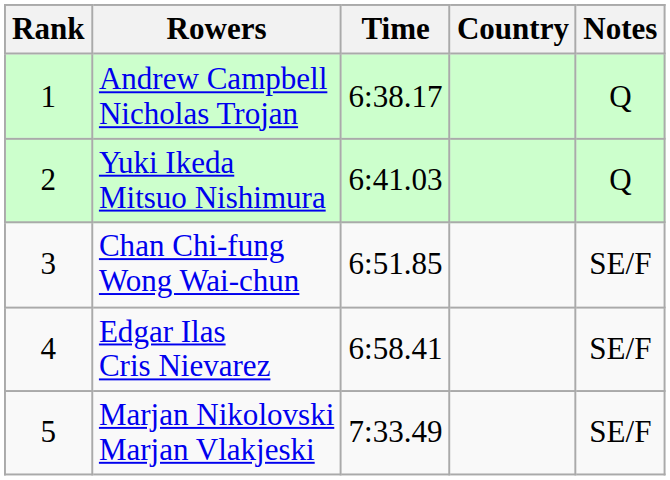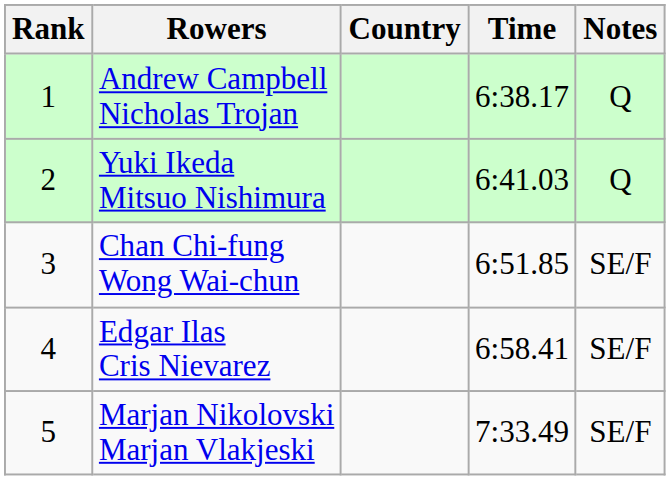 <table class="wikitable" style="text-align:center">
 <tr>
 <th>Rank</th>
 <th>Rowers</th>
+<th>Country</th>
 <th>Time</th>
-<th>Country</th>
 <th>Notes</th>
 </tr>
 <tr bgcolor=ccffcc>
 <td>1</td>
 <td align="left"><a href='#'>Andrew Campbell</a><br><a href='#'>Nicholas Trojan</a></td>
+<td align="left"></td>
 <td>6:38.17</td>
-<td align="left"></td>
 <td>Q</td>
 </tr>
 <tr bgcolor=ccffcc>
 <td>2</td>
 <td align="left"><a href='#'>Yuki Ikeda</a><br><a href='#'>Mitsuo Nishimura</a></td>
+<td align="left"></td>
 <td>6:41.03</td>
-<td align="left"></td>
 <td>Q</td>
 </tr>
 <tr>
 <td>3</td>
 <td align="left"><a href='#'>Chan Chi-fung</a><br><a href='#'>Wong Wai-chun</a></td>
+<td align="left"></td>
 <td>6:51.85</td>
-<td align="left"></td>
 <td>SE/F</td>
 </tr>
 <tr>
 <td>4</td>
 <td align="left"><a href='#'>Edgar Ilas</a><br><a href='#'>Cris Nievarez</a></td>
+<td align="left"></td>
 <td>6:58.41</td>
-<td align="left"></td>
 <td>SE/F</td>
 </tr>
 <tr>
 <td>5</td>
 <td align="left"><a href='#'>Marjan Nikolovski</a><br><a href='#'>Marjan Vlakjeski</a></td>
+<td align="left"></td>
 <td>7:33.49</td>
-<td align="left"></td>
 <td>SE/F</td>
 </tr>
 </table>
